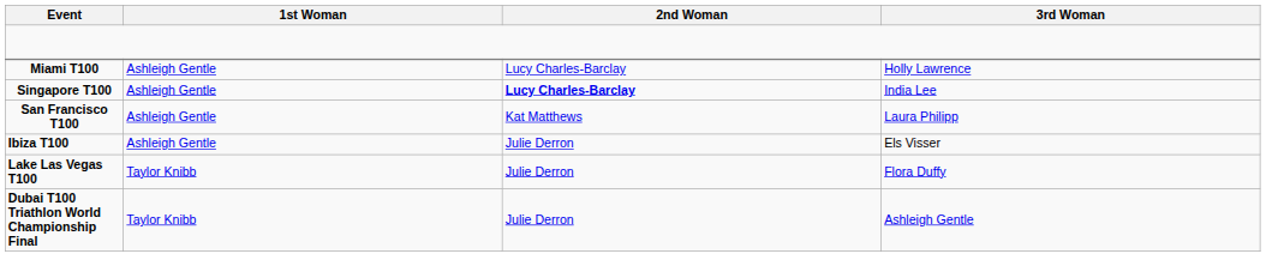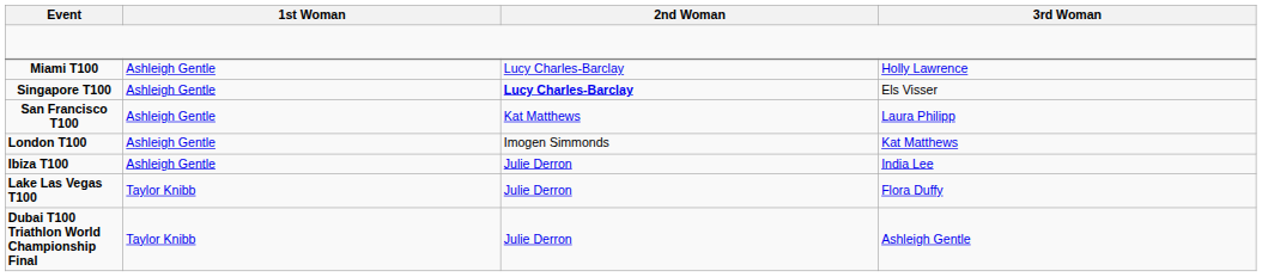 <table class="wikitable sortable" style="width: 100%">
 <tr>
 <th width="120">Event</th>
 <th width="400">1st Woman</th>
 <th width="400">2nd Woman</th>
 <th width="400">3rd Woman</th>
 </tr>
 <tr style="height: 2.7em; border-bottom: 2px solid gray;">
 </tr>
 <tr>
 <td style="text-align: center;"><strong>Miami T100</strong></td>
 <td> <a href='#'>Ashleigh Gentle</a></td>
 <td> <a href='#'>Lucy Charles-Barclay</a></td>
 <td> <a href='#'>Holly Lawrence</a></td>
 </tr>
 <tr>
 <td style="text-align: center;"><strong>Singapore T100</strong></td>
 <td> <a href='#'>Ashleigh Gentle</a></td>
 <td><strong> <a href='#'>Lucy Charles-Barclay</a></strong></td>
-<td> <a href='#'>India Lee</a></td>
+<td> Els Visser</td>
 </tr>
 <tr>
 <td style="text-align: center;"><strong>San Francisco T100</strong></td>
 <td> <a href='#'>Ashleigh Gentle</a></td>
 <td> <a href='#'>Kat Matthews</a></td>
 <td> <a href='#'>Laura Philipp</a></td>
 </tr>
 <tr>
+<td><strong>London T100</strong></td>
+<td> <a href='#'>Ashleigh Gentle</a></td>
+<td> Imogen Simmonds</td>
+<td> <a href='#'>Kat Matthews</a></td>
+</tr>
+<tr>
 <td><strong>Ibiza T100</strong></td>
 <td> <a href='#'>Ashleigh Gentle</a></td>
 <td> <a href='#'>Julie Derron</a></td>
-<td> Els Visser</td>
+<td> <a href='#'>India Lee</a></td>
 </tr>
 <tr>
 <td><strong>Lake Las Vegas T100</strong></td>
 <td> <a href='#'>Taylor Knibb</a></td>
 <td> <a href='#'>Julie Derron</a></td>
 <td> <a href='#'>Flora Duffy</a></td>
 </tr>
 <tr>
 <td><strong>Dubai T100 Triathlon World Championship Final</strong></td>
 <td> <a href='#'>Taylor Knibb</a></td>
 <td> <a href='#'>Julie Derron</a></td>
 <td> <a href='#'>Ashleigh Gentle</a></td>
 </tr>
 </table>
